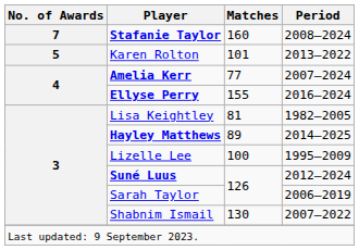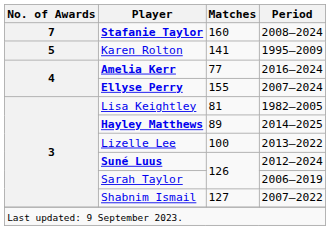 <table class="wikitable sortable">
 <tr>
 <th scope="col">No. of Awards</th>
 <th scope="col" class=unsortable>Player</th>
 <th scope="col">Matches</th>
 <th scope="col" class=unsortable>Period</th>
 </tr>
 <tr>
 <th scope="row">7</th>
 <td> <strong><a href='#'>Stafanie Taylor</a></strong></td>
 <td>160</td>
 <td>2008–2024</td>
 </tr>
 <tr>
 <th scope="row">5</th>
 <td> <a href='#'>Karen Rolton</a></td>
-<td>101</td>
-<td>2013–2022</td>
+<td>141</td>
+<td>1995–2009</td>
 </tr>
 <tr>
 <th scope="row" rowspan=2>4</th>
 <td> <strong><a href='#'>Amelia Kerr</a></strong></td>
 <td>77</td>
-<td>2007–2024</td>
+<td>2016–2024</td>
 </tr>
 <tr>
 <td> <strong><a href='#'>Ellyse Perry</a></strong></td>
 <td>155</td>
-<td>2016–2024</td>
+<td>2007–2024</td>
 </tr>
 <tr>
 <th scope="row" rowspan="6">3</th>
 <td> <a href='#'>Lisa Keightley</a></td>
 <td>81</td>
 <td>1982–2005</td>
 </tr>
 <tr>
 <td> <strong><a href='#'>Hayley Matthews</a></strong></td>
 <td>89</td>
 <td>2014–2025</td>
 </tr>
 <tr>
 <td> <a href='#'>Lizelle Lee</a></td>
 <td>100</td>
-<td>1995–2009</td>
+<td>2013–2022</td>
 </tr>
 <tr>
 <td> <strong><a href='#'>Suné Luus</a></strong></td>
 <td rowspan=2>126</td>
 <td>2012–2024</td>
 </tr>
 <tr>
 <td> <a href='#'>Sarah Taylor</a></td>
 <td>2006–2019</td>
 </tr>
 <tr>
 <td> <a href='#'>Shabnim Ismail</a></td>
-<td>130</td>
+<td>127</td>
 <td>2007–2022</td>
 </tr>
 <tr>
 </tr>
 <tr class="sortbottom">
 <td colspan="5" scope="row" style="text-align:left;"><small>Last updated: 9 September 2023.</small></td>
 </tr>
 </table>
